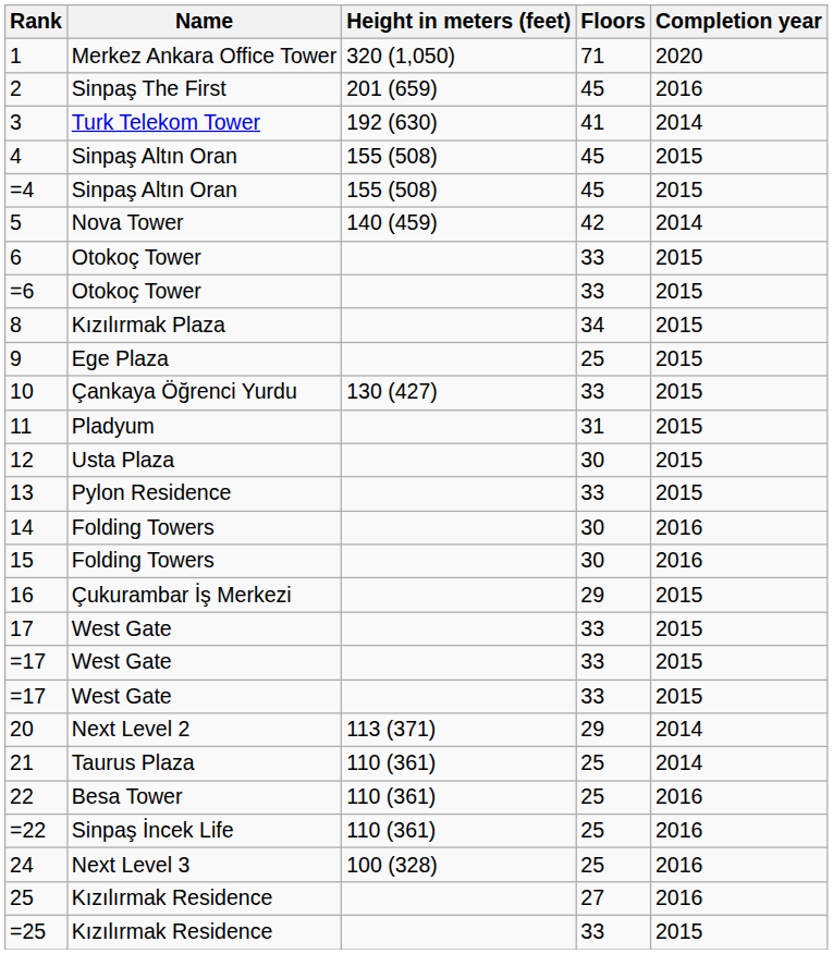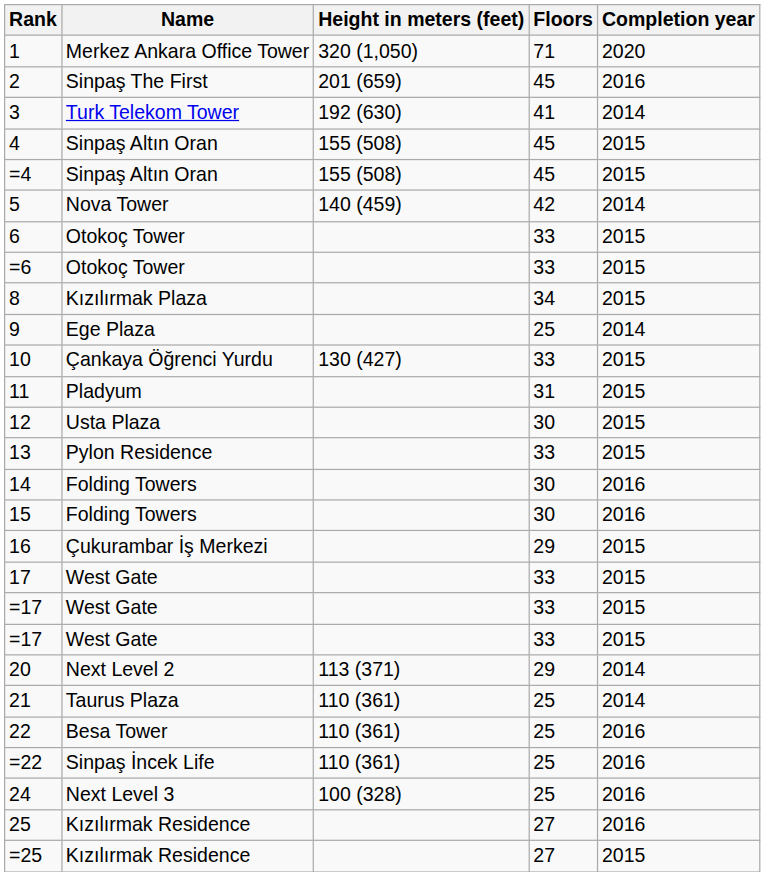 <table class="wikitable">
 <tr>
 <th>Rank</th>
 <th>Name</th>
 <th>Height in meters (feet)</th>
 <th>Floors</th>
 <th>Completion year</th>
 </tr>
 <tr>
 <td>1</td>
 <td>Merkez Ankara Office Tower</td>
 <td>320 (1,050)</td>
 <td>71</td>
 <td>2020</td>
 </tr>
 <tr>
 <td>2</td>
 <td>Sinpaş The First</td>
 <td>201 (659)</td>
 <td>45</td>
 <td>2016</td>
 </tr>
 <tr>
 <td>3</td>
 <td><a href='#'>Turk Telekom Tower</a></td>
 <td>192 (630)</td>
 <td>41</td>
 <td>2014</td>
 </tr>
 <tr>
 <td>4</td>
 <td>Sinpaş Altın Oran</td>
 <td>155 (508)</td>
 <td>45</td>
 <td>2015</td>
 </tr>
 <tr>
 <td>=4</td>
 <td>Sinpaş Altın Oran</td>
 <td>155 (508)</td>
 <td>45</td>
 <td>2015</td>
 </tr>
 <tr>
 <td>5</td>
 <td>Nova Tower</td>
 <td>140 (459)</td>
 <td>42</td>
 <td>2014</td>
 </tr>
 <tr>
 <td>6</td>
 <td>Otokoç Tower</td>
 <td></td>
 <td>33</td>
 <td>2015</td>
 </tr>
 <tr>
 <td>=6</td>
 <td>Otokoç Tower</td>
 <td></td>
 <td>33</td>
 <td>2015</td>
 </tr>
 <tr>
 <td>8</td>
 <td>Kızılırmak Plaza</td>
 <td></td>
 <td>34</td>
 <td>2015</td>
 </tr>
 <tr>
 <td>9</td>
 <td>Ege Plaza</td>
 <td></td>
 <td>25</td>
-<td>2015</td>
+<td>2014</td>
 </tr>
 <tr>
 <td>10</td>
 <td>Çankaya Öğrenci Yurdu</td>
 <td>130 (427)</td>
 <td>33</td>
 <td>2015</td>
 </tr>
 <tr>
 <td>11</td>
 <td>Pladyum</td>
 <td></td>
 <td>31</td>
 <td>2015</td>
 </tr>
 <tr>
 <td>12</td>
 <td>Usta Plaza</td>
 <td></td>
 <td>30</td>
 <td>2015</td>
 </tr>
 <tr>
 <td>13</td>
 <td>Pylon Residence</td>
 <td></td>
 <td>33</td>
 <td>2015</td>
 </tr>
 <tr>
 <td>14</td>
 <td>Folding Towers</td>
 <td></td>
 <td>30</td>
 <td>2016</td>
 </tr>
 <tr>
 <td>15</td>
 <td>Folding Towers</td>
 <td></td>
 <td>30</td>
 <td>2016</td>
 </tr>
 <tr>
 <td>16</td>
 <td>Çukurambar İş Merkezi</td>
 <td></td>
 <td>29</td>
 <td>2015</td>
 </tr>
 <tr>
 <td>17</td>
 <td>West Gate</td>
 <td></td>
 <td>33</td>
 <td>2015</td>
 </tr>
 <tr>
 <td>=17</td>
 <td>West Gate</td>
 <td></td>
 <td>33</td>
 <td>2015</td>
 </tr>
 <tr>
 <td>=17</td>
 <td>West Gate</td>
 <td></td>
 <td>33</td>
 <td>2015</td>
 </tr>
 <tr>
 <td>20</td>
 <td>Next Level 2</td>
 <td>113 (371)</td>
 <td>29</td>
 <td>2014</td>
 </tr>
 <tr>
 <td>21</td>
 <td>Taurus Plaza</td>
 <td>110 (361)</td>
 <td>25</td>
 <td>2014</td>
 </tr>
 <tr>
 <td>22</td>
 <td>Besa Tower</td>
 <td>110 (361)</td>
 <td>25</td>
 <td>2016</td>
 </tr>
 <tr>
 <td>=22</td>
 <td>Sinpaş İncek Life</td>
 <td>110 (361)</td>
 <td>25</td>
 <td>2016</td>
 </tr>
 <tr>
 <td>24</td>
 <td>Next Level 3</td>
 <td>100 (328)</td>
 <td>25</td>
 <td>2016</td>
 </tr>
 <tr>
 <td>25</td>
 <td>Kızılırmak Residence</td>
 <td></td>
 <td>27</td>
 <td>2016</td>
 </tr>
 <tr>
 <td>=25</td>
 <td>Kızılırmak Residence</td>
 <td></td>
-<td>33</td>
+<td>27</td>
 <td>2015</td>
 </tr>
 </table>
